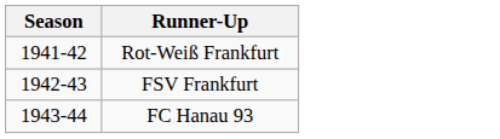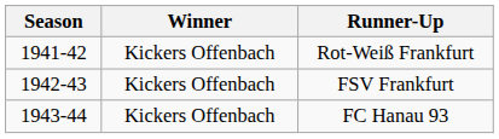 <table class="wikitable">
 <tr align="center" bgcolor="#dfdfdf">
 <th width="70">Season</th>
+<th width="150">Winner</th>
 <th width="150">Runner-Up</th>
 </tr>
 <tr align="center">
 <td>1941-42</td>
+<td>Kickers Offenbach</td>
 <td>Rot-Weiß Frankfurt</td>
 </tr>
 <tr align="center">
 <td>1942-43</td>
+<td>Kickers Offenbach</td>
 <td>FSV Frankfurt</td>
 </tr>
 <tr align="center">
 <td>1943-44</td>
+<td>Kickers Offenbach</td>
 <td>FC Hanau 93</td>
 </tr>
 </table>
